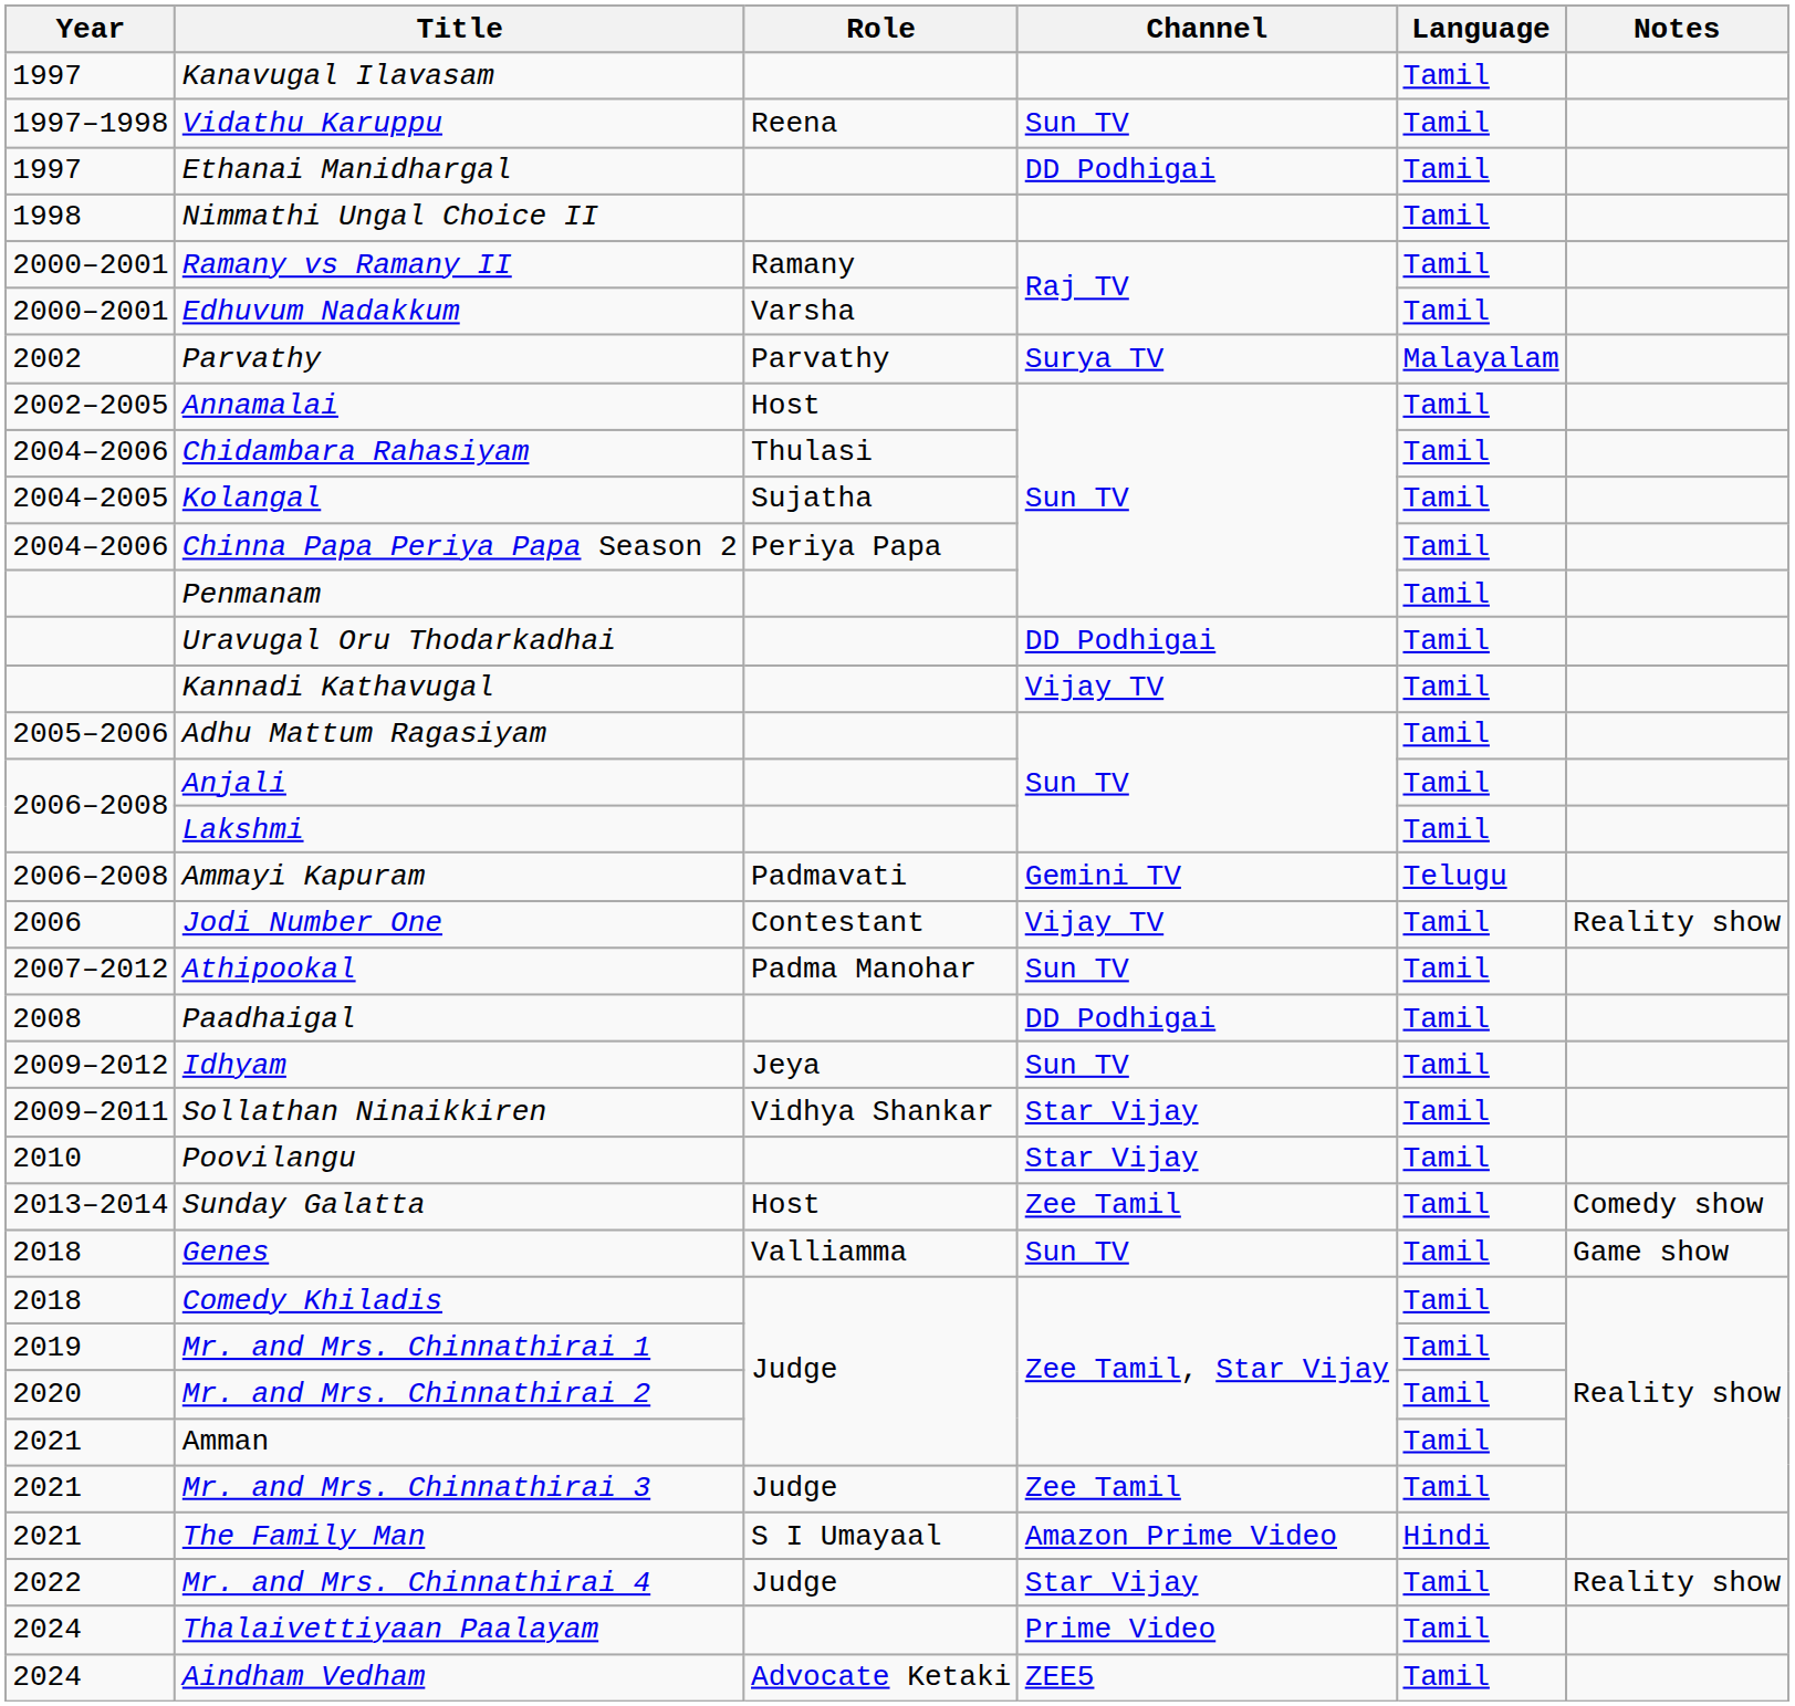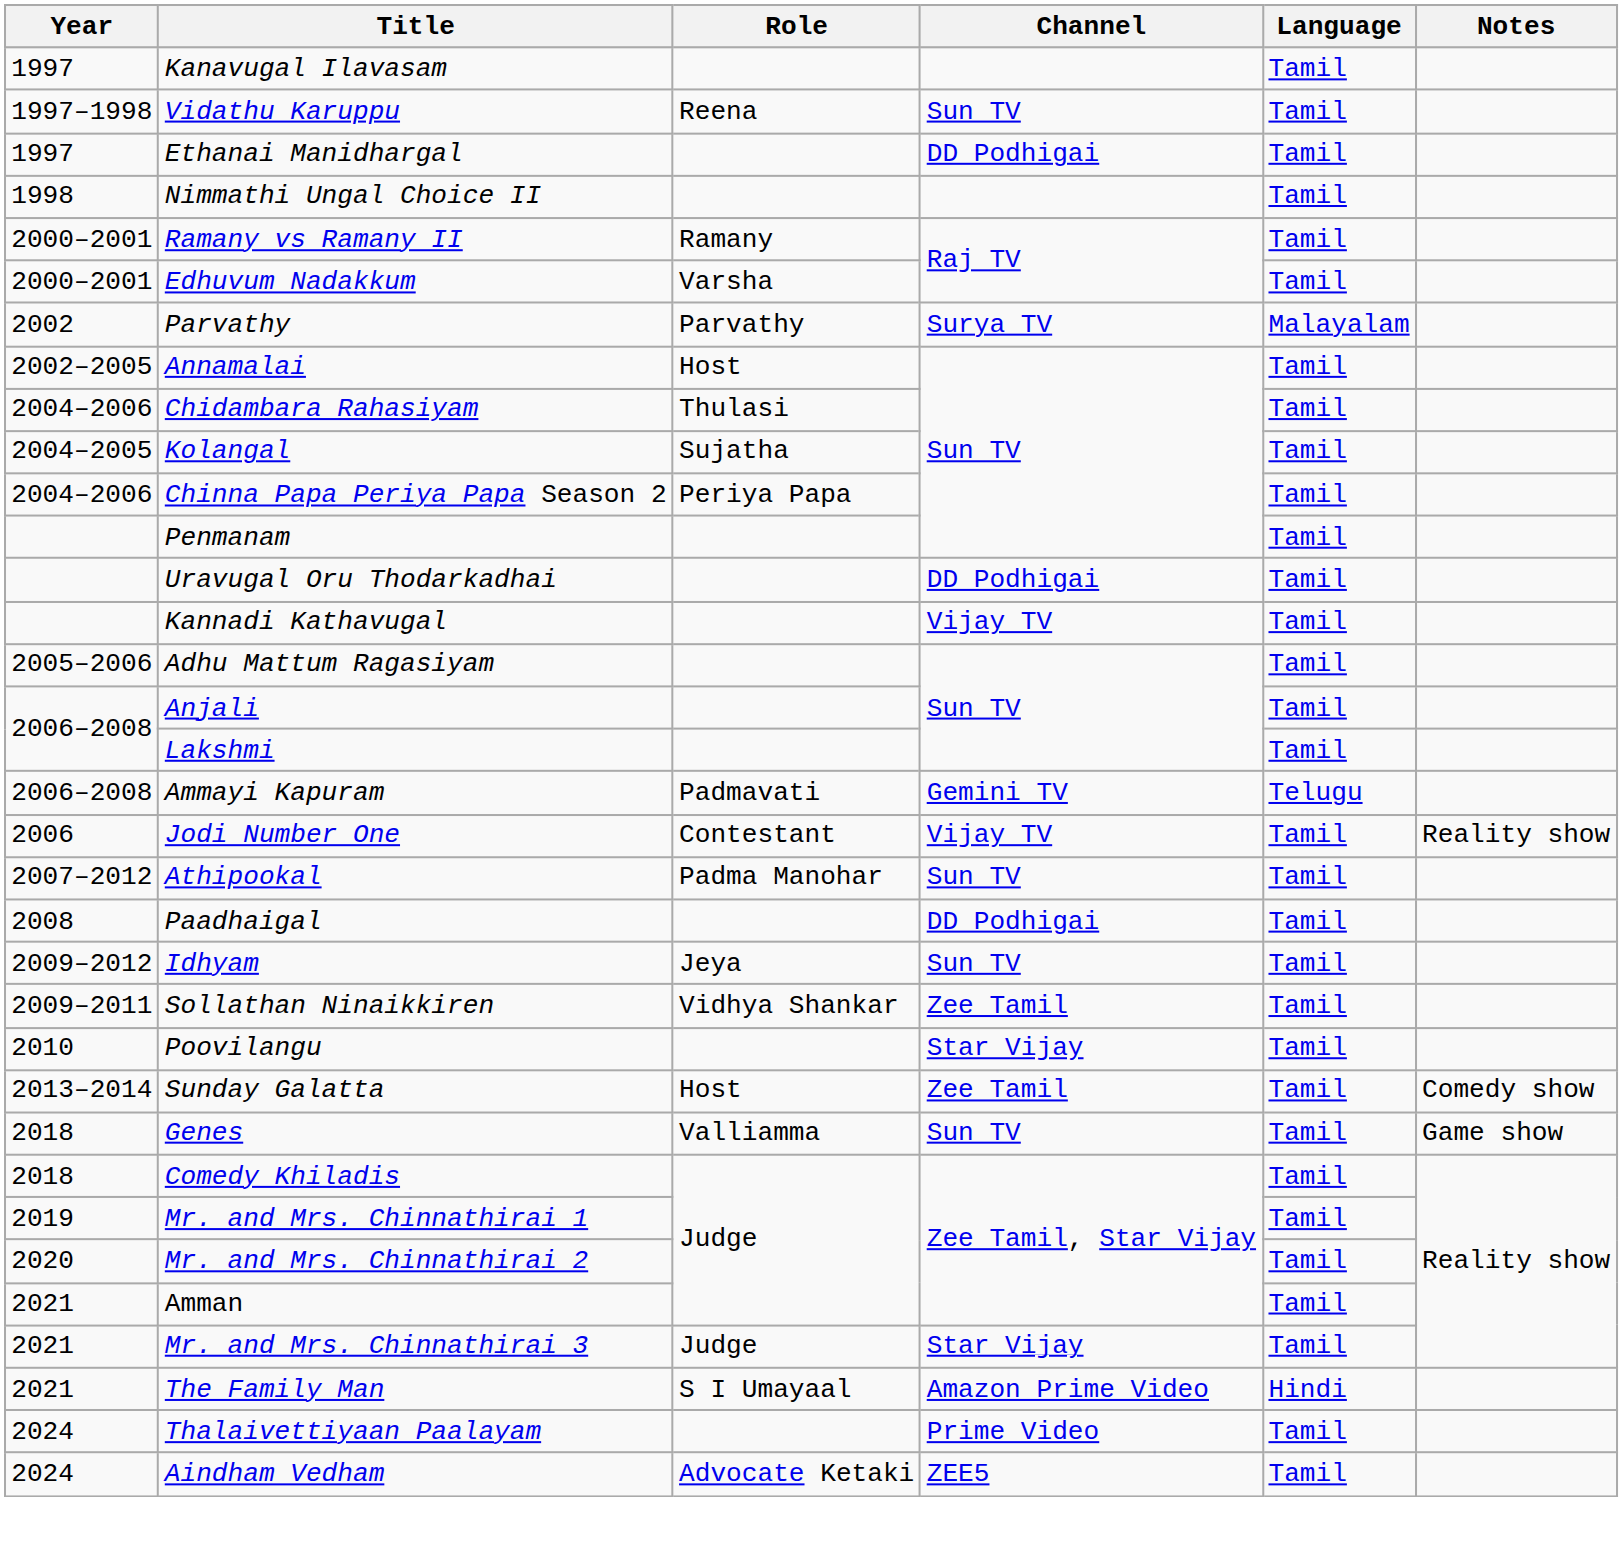 <table class="wikitable">
 <tr style="background:#ccc; text-align:center;">
 <th>Year</th>
 <th>Title</th>
 <th>Role</th>
 <th>Channel</th>
 <th>Language</th>
 <th>Notes</th>
 </tr>
 <tr>
 <td>1997</td>
 <td><em>Kanavugal Ilavasam</em></td>
 <td></td>
 <td></td>
 <td><a href='#'>Tamil</a></td>
 <td></td>
 </tr>
 <tr>
 <td>1997–1998</td>
 <td><em><a href='#'>Vidathu Karuppu</a></em></td>
 <td>Reena</td>
 <td><a href='#'>Sun TV</a></td>
 <td><a href='#'>Tamil</a></td>
 <td></td>
 </tr>
 <tr>
 <td>1997</td>
 <td><em>Ethanai Manidhargal</em></td>
 <td></td>
 <td><a href='#'>DD Podhigai</a></td>
 <td><a href='#'>Tamil</a></td>
 <td></td>
 </tr>
 <tr>
 <td>1998</td>
 <td><em>Nimmathi Ungal Choice II</em></td>
 <td></td>
 <td></td>
 <td><a href='#'>Tamil</a></td>
 <td></td>
 </tr>
 <tr>
 <td>2000–2001</td>
 <td><em><a href='#'>Ramany vs Ramany II</a></em></td>
 <td>Ramany</td>
 <td rowspan=2><a href='#'>Raj TV</a></td>
 <td><a href='#'>Tamil</a></td>
 <td></td>
 </tr>
 <tr>
 <td>2000–2001</td>
 <td><em><a href='#'>Edhuvum Nadakkum</a></em></td>
 <td>Varsha</td>
 <td><a href='#'>Tamil</a></td>
 <td></td>
 </tr>
 <tr>
 <td>2002</td>
 <td><em>Parvathy</em></td>
 <td>Parvathy</td>
 <td><a href='#'>Surya TV</a></td>
 <td><a href='#'>Malayalam</a></td>
 <td></td>
 </tr>
 <tr>
 <td>2002–2005</td>
 <td><em><a href='#'>Annamalai</a></em></td>
 <td>Host</td>
 <td rowspan="5"><a href='#'>Sun TV</a></td>
 <td><a href='#'>Tamil</a></td>
 <td></td>
 </tr>
 <tr>
 <td>2004–2006</td>
 <td><em><a href='#'>Chidambara Rahasiyam</a></em></td>
 <td>Thulasi</td>
 <td><a href='#'>Tamil</a></td>
 <td></td>
 </tr>
 <tr>
 <td>2004–2005</td>
 <td><em><a href='#'>Kolangal</a></em></td>
 <td>Sujatha</td>
 <td><a href='#'>Tamil</a></td>
 <td></td>
 </tr>
 <tr>
 <td>2004–2006</td>
 <td><em><a href='#'>Chinna Papa Periya Papa</a></em> Season 2</td>
 <td>Periya Papa</td>
 <td><a href='#'>Tamil</a></td>
 <td></td>
 </tr>
 <tr>
 <td></td>
 <td><em>Penmanam</em></td>
 <td></td>
 <td><a href='#'>Tamil</a></td>
 <td></td>
 </tr>
 <tr>
 <td></td>
 <td><em>Uravugal Oru Thodarkadhai</em></td>
 <td></td>
 <td><a href='#'>DD Podhigai</a></td>
 <td><a href='#'>Tamil</a></td>
 <td></td>
 </tr>
 <tr>
 <td></td>
 <td><em>Kannadi Kathavugal</em></td>
 <td></td>
 <td><a href='#'>Vijay TV</a></td>
 <td><a href='#'>Tamil</a></td>
 <td></td>
 </tr>
 <tr>
 <td>2005–2006</td>
 <td><em>Adhu Mattum Ragasiyam</em></td>
 <td></td>
 <td rowspan="3"><a href='#'>Sun TV</a></td>
 <td><a href='#'>Tamil</a></td>
 <td></td>
 </tr>
 <tr>
 <td rowspan="2">2006–2008</td>
 <td><em><a href='#'>Anjali</a></em></td>
 <td></td>
 <td><a href='#'>Tamil</a></td>
 <td></td>
 </tr>
 <tr>
 <td><em><a href='#'>Lakshmi</a></em></td>
 <td></td>
 <td><a href='#'>Tamil</a></td>
 <td></td>
 </tr>
 <tr>
 <td>2006–2008</td>
 <td><em>Ammayi Kapuram</em></td>
 <td>Padmavati</td>
 <td><a href='#'>Gemini TV</a></td>
 <td><a href='#'>Telugu</a></td>
 <td></td>
 </tr>
 <tr>
 <td>2006</td>
 <td><em><a href='#'>Jodi Number One</a></em></td>
 <td>Contestant</td>
 <td><a href='#'>Vijay TV</a></td>
 <td><a href='#'>Tamil</a></td>
 <td>Reality show</td>
 </tr>
 <tr>
 <td>2007–2012</td>
 <td><em><a href='#'>Athipookal</a></em></td>
 <td>Padma Manohar</td>
 <td><a href='#'>Sun TV</a></td>
 <td><a href='#'>Tamil</a></td>
 <td></td>
 </tr>
 <tr>
 <td>2008</td>
 <td><em>Paadhaigal</em></td>
 <td></td>
 <td><a href='#'>DD Podhigai</a></td>
 <td><a href='#'>Tamil</a></td>
 <td></td>
 </tr>
 <tr>
 <td>2009–2012</td>
 <td><em><a href='#'>Idhyam</a></em></td>
 <td>Jeya</td>
 <td><a href='#'>Sun TV</a></td>
 <td><a href='#'>Tamil</a></td>
 <td></td>
 </tr>
 <tr>
 <td>2009–2011</td>
 <td><em>Sollathan Ninaikkiren</em></td>
 <td>Vidhya Shankar</td>
-<td><a href='#'>Star Vijay</a></td>
+<td><a href='#'>Zee Tamil</a></td>
 <td><a href='#'>Tamil</a></td>
 <td></td>
 </tr>
 <tr>
 <td>2010</td>
 <td><em>Poovilangu</em></td>
 <td></td>
 <td><a href='#'>Star Vijay</a></td>
 <td><a href='#'>Tamil</a></td>
 <td></td>
 </tr>
 <tr>
 <td>2013–2014</td>
 <td><em>Sunday Galatta</em></td>
 <td>Host</td>
 <td><a href='#'>Zee Tamil</a></td>
 <td><a href='#'>Tamil</a></td>
 <td>Comedy show</td>
 </tr>
 <tr>
 <td>2018</td>
 <td><em><a href='#'>Genes</a></em></td>
 <td>Valliamma</td>
 <td><a href='#'>Sun TV</a></td>
 <td><a href='#'>Tamil</a></td>
 <td>Game show</td>
 </tr>
 <tr>
 <td>2018</td>
 <td><em><a href='#'>Comedy Khiladis</a></em></td>
 <td rowspan="4">Judge</td>
 <td rowspan="4"><a href='#'>Zee Tamil</a>, <a href='#'>Star Vijay</a></td>
 <td><a href='#'>Tamil</a></td>
 <td rowspan="5">Reality show</td>
 </tr>
 <tr>
 <td>2019</td>
 <td><em><a href='#'>Mr. and Mrs. Chinnathirai 1</a></em></td>
 <td><a href='#'>Tamil</a></td>
 </tr>
 <tr>
 <td>2020</td>
 <td><em><a href='#'>Mr. and Mrs. Chinnathirai 2</a></em></td>
 <td><a href='#'>Tamil</a></td>
 </tr>
 <tr>
 <td>2021</td>
 <td>Amman</td>
 <td><a href='#'>Tamil</a></td>
 </tr>
 <tr>
 <td>2021</td>
 <td><em><a href='#'>Mr. and Mrs. Chinnathirai 3</a></em></td>
 <td>Judge</td>
-<td><a href='#'>Zee Tamil</a></td>
+<td><a href='#'>Star Vijay</a></td>
 <td><a href='#'>Tamil</a></td>
 </tr>
 <tr>
 <td>2021</td>
 <td><em><a href='#'>The Family Man</a></em></td>
 <td>S I Umayaal</td>
 <td><a href='#'>Amazon Prime Video</a></td>
 <td><a href='#'>Hindi</a></td>
 <td></td>
-</tr>
-<tr>
-<td>2022</td>
-<td><em><a href='#'>Mr. and Mrs. Chinnathirai 4</a></em></td>
-<td>Judge</td>
-<td><a href='#'>Star Vijay</a></td>
-<td><a href='#'>Tamil</a></td>
-<td>Reality show</td>
 </tr>
 <tr>
 <td>2024</td>
 <td><em><a href='#'>Thalaivettiyaan Paalayam</a></em></td>
 <td></td>
 <td><a href='#'>Prime Video</a></td>
 <td><a href='#'>Tamil</a></td>
 </tr>
 <tr>
 <td>2024</td>
 <td><em><a href='#'>Aindham Vedham</a></em></td>
 <td><a href='#'>Advocate</a> Ketaki</td>
 <td><a href='#'>ZEE5</a></td>
 <td><a href='#'>Tamil</a></td>
 <td></td>
 </tr>
 </table>
